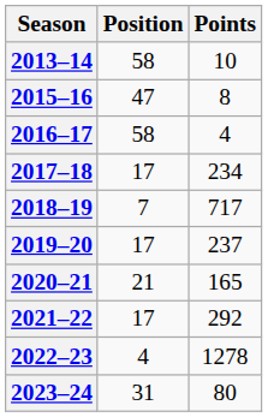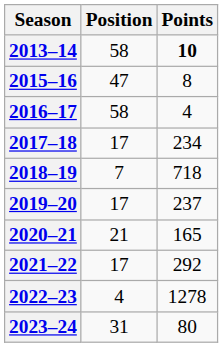 <table class="wikitable plainrowheaders sortable">
 <tr>
 <th scope="col">Season</th>
 <th scope="col">Position</th>
 <th scope="col">Points</th>
 </tr>
 <tr>
 <th scope=row align=center><a href='#'>2013–14</a></th>
 <td align=center>58</td>
-<td align=center>10</td>
+<td align=center><strong>10</strong></td>
 </tr>
 <tr>
 <th scope=row align=center><a href='#'>2015–16</a></th>
 <td align=center>47</td>
 <td align=center>8</td>
 </tr>
 <tr>
 <th scope=row align=center><a href='#'>2016–17</a></th>
 <td align=center>58</td>
 <td align=center>4</td>
 </tr>
 <tr>
 <th scope=row align=center><a href='#'>2017–18</a></th>
 <td align=center>17</td>
 <td align=center>234</td>
 </tr>
 <tr>
 <th scope=row align=center><a href='#'>2018–19</a></th>
 <td align=center>7</td>
-<td align=center>717</td>
+<td align=center>718</td>
 </tr>
 <tr>
 <th scope=row align=center><a href='#'>2019–20</a></th>
 <td align=center>17</td>
 <td align=center>237</td>
 </tr>
 <tr>
 <th scope=row align=center><a href='#'>2020–21</a></th>
 <td align=center>21</td>
 <td align=center>165</td>
 </tr>
 <tr>
 <th scope=row align=center><a href='#'>2021–22</a></th>
 <td align=center>17</td>
 <td align=center>292</td>
 </tr>
 <tr>
 <th scope=row align=center><a href='#'>2022–23</a></th>
 <td align=center>4</td>
 <td align=center>1278</td>
 </tr>
 <tr>
 <th scope=row align=center><a href='#'>2023–24</a></th>
 <td align=center>31</td>
 <td align=center>80</td>
 </tr>
 </table>
